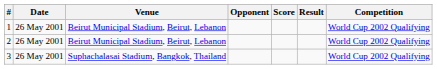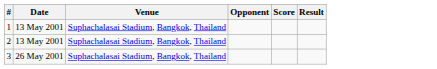 <table class="wikitable" style="font-size:90%; text-align: left;">
 <tr bgcolor="#CCCCCC" align="center">
 <th>#</th>
 <th>Date</th>
 <th>Venue</th>
 <th>Opponent</th>
 <th>Score</th>
 <th>Result</th>
-<th>Competition</th>
 </tr>
 <tr>
 <td>1</td>
-<td>26 May 2001</td>
-<td><a href='#'>Beirut Municipal Stadium</a>, <a href='#'>Beirut</a>, <a href='#'>Lebanon</a></td>
+<td>13 May 2001</td>
+<td><a href='#'>Suphachalasai Stadium</a>, <a href='#'>Bangkok</a>, <a href='#'>Thailand</a></td>
 <td></td>
 <td></td>
 <td></td>
-<td><a href='#'>World Cup 2002 Qualifying</a></td>
 </tr>
 <tr>
 <td>2</td>
-<td>26 May 2001</td>
-<td><a href='#'>Beirut Municipal Stadium</a>, <a href='#'>Beirut</a>, <a href='#'>Lebanon</a></td>
+<td>13 May 2001</td>
+<td><a href='#'>Suphachalasai Stadium</a>, <a href='#'>Bangkok</a>, <a href='#'>Thailand</a></td>
 <td></td>
 <td></td>
 <td></td>
-<td><a href='#'>World Cup 2002 Qualifying</a></td>
 </tr>
 <tr>
 <td>3</td>
 <td>26 May 2001</td>
 <td><a href='#'>Suphachalasai Stadium</a>, <a href='#'>Bangkok</a>, <a href='#'>Thailand</a></td>
 <td></td>
 <td></td>
 <td></td>
-<td><a href='#'>World Cup 2002 Qualifying</a></td>
 </tr>
 </table>
